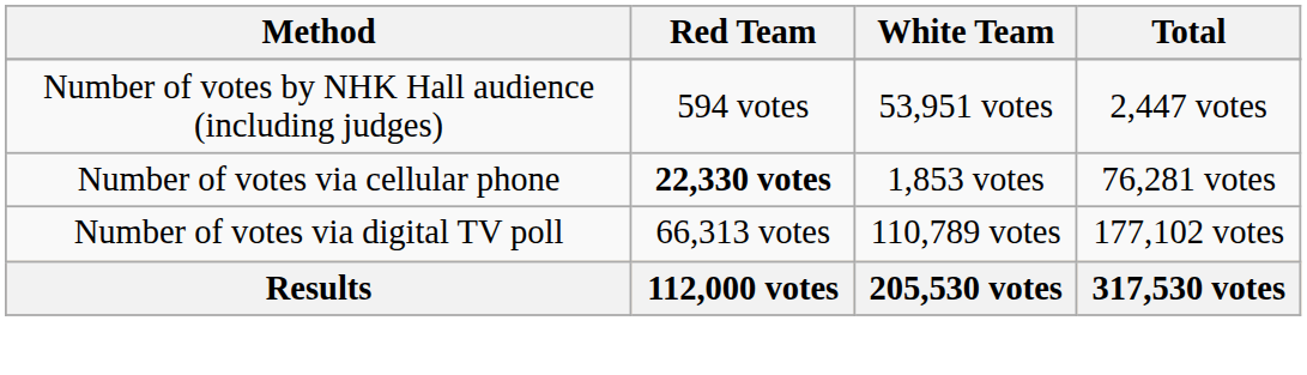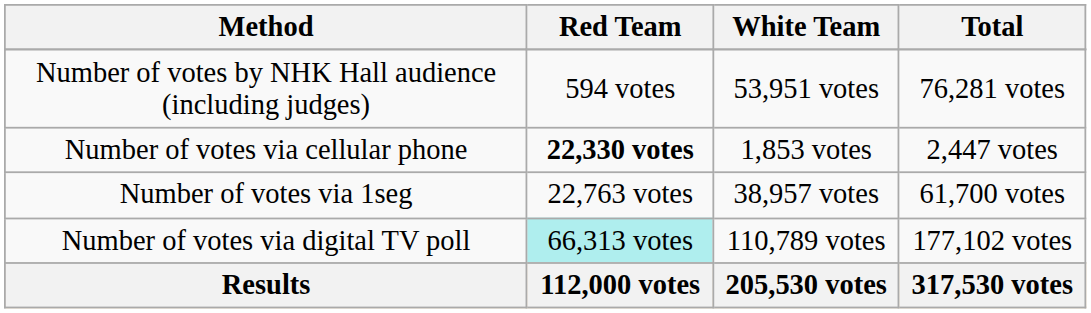 <table class="wikitable">
 <tr>
 <th width=300>Method</th>
 <th width=100>Red Team</th>
 <th width=100>White Team</th>
 <th width=100>Total</th>
 </tr>
 <tr>
 </tr>
 <tr align="center">
 <td>Number of votes by NHK Hall audience (including judges)</td>
 <td>594 votes</td>
 <td>53,951 votes</td>
-<td>2,447 votes</td>
+<td>76,281 votes</td>
 </tr>
 <tr align="center">
 <td>Number of votes via cellular phone</td>
 <td><strong>22,330 votes</strong></td>
 <td>1,853 votes</td>
-<td>76,281 votes</td>
+<td>2,447 votes</td>
+</tr>
+<tr align="center">
+<td>Number of votes via 1seg</td>
+<td>22,763 votes</td>
+<td>38,957 votes</td>
+<td>61,700 votes</td>
 </tr>
 <tr align="center">
 <td>Number of votes via digital TV poll</td>
-<td>66,313 votes</td>
+<td style="background: paleturquoise;">66,313 votes</td>
 <td>110,789 votes</td>
 <td>177,102 votes</td>
 </tr>
 <tr align="center" style="background:#ffdead;">
 <th>Results</th>
 <th>112,000 votes</th>
 <th>205,530 votes</th>
 <th>317,530 votes</th>
 </tr>
 </table>
